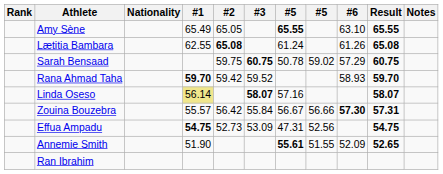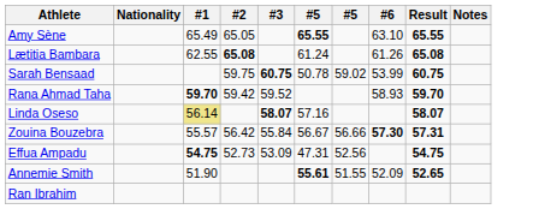 <table class="wikitable sortable" style="text-align:center">
 <tr>
-<th>Rank</th>
 <th>Athlete</th>
 <th>Nationality</th>
 <th>#1</th>
 <th>#2</th>
 <th>#3</th>
 <th>#5</th>
 <th>#5</th>
 <th>#6</th>
 <th>Result</th>
 <th>Notes</th>
 </tr>
 <tr>
-<td></td>
 <td align=left><a href='#'>Amy Sène</a></td>
 <td align=left></td>
 <td>65.49</td>
 <td>65.05</td>
 <td></td>
 <td><strong>65.55</strong></td>
 <td></td>
 <td>63.10</td>
 <td><strong>65.55</strong></td>
 <td></td>
 </tr>
 <tr>
-<td></td>
 <td align=left><a href='#'>Lætitia Bambara</a></td>
 <td align=left></td>
 <td>62.55</td>
 <td><strong>65.08</strong></td>
 <td></td>
 <td>61.24</td>
 <td></td>
 <td>61.26</td>
 <td><strong>65.08</strong></td>
 <td></td>
 </tr>
 <tr>
-<td></td>
 <td align=left><a href='#'>Sarah Bensaad</a></td>
 <td align=left></td>
 <td></td>
 <td>59.75</td>
 <td><strong>60.75</strong></td>
 <td>50.78</td>
 <td>59.02</td>
-<td>57.29</td>
+<td>53.99</td>
 <td><strong>60.75</strong></td>
 <td></td>
 </tr>
 <tr>
-<td></td>
 <td align=left><a href='#'>Rana Ahmad Taha</a></td>
 <td align=left></td>
 <td><strong>59.70</strong></td>
 <td>59.42</td>
 <td>59.52</td>
 <td></td>
 <td></td>
 <td>58.93</td>
 <td><strong>59.70</strong></td>
 <td></td>
 </tr>
 <tr>
-<td></td>
 <td align=left><a href='#'>Linda Oseso</a></td>
 <td align=left></td>
 <td style="background: khaki;">56.14</td>
 <td></td>
 <td><strong>58.07</strong></td>
 <td>57.16</td>
 <td></td>
 <td></td>
 <td><strong>58.07</strong></td>
 <td></td>
 </tr>
 <tr>
-<td></td>
 <td align=left><a href='#'>Zouina Bouzebra</a></td>
 <td align=left></td>
 <td>55.57</td>
 <td>56.42</td>
 <td>55.84</td>
 <td>56.67</td>
 <td>56.66</td>
 <td><strong>57.30</strong></td>
 <td><strong>57.31</strong></td>
 <td></td>
 </tr>
 <tr>
-<td></td>
 <td align=left><a href='#'>Effua Ampadu</a></td>
 <td align=left></td>
 <td><strong>54.75</strong></td>
 <td>52.73</td>
 <td>53.09</td>
 <td>47.31</td>
 <td>52.56</td>
 <td></td>
 <td><strong>54.75</strong></td>
 <td></td>
 </tr>
 <tr>
-<td></td>
 <td align=left><a href='#'>Annemie Smith</a></td>
 <td align=left></td>
 <td>51.90</td>
 <td></td>
 <td></td>
 <td><strong>55.61</strong></td>
 <td>51.55</td>
 <td>52.09</td>
 <td><strong>52.65 </strong></td>
 <td></td>
 </tr>
 <tr>
-<td></td>
 <td align=left><a href='#'>Ran Ibrahim</a></td>
 <td align=left></td>
 <td></td>
 <td></td>
 <td></td>
 <td></td>
 <td></td>
 <td></td>
 <td><strong> </strong></td>
 <td></td>
 </tr>
 </table>
